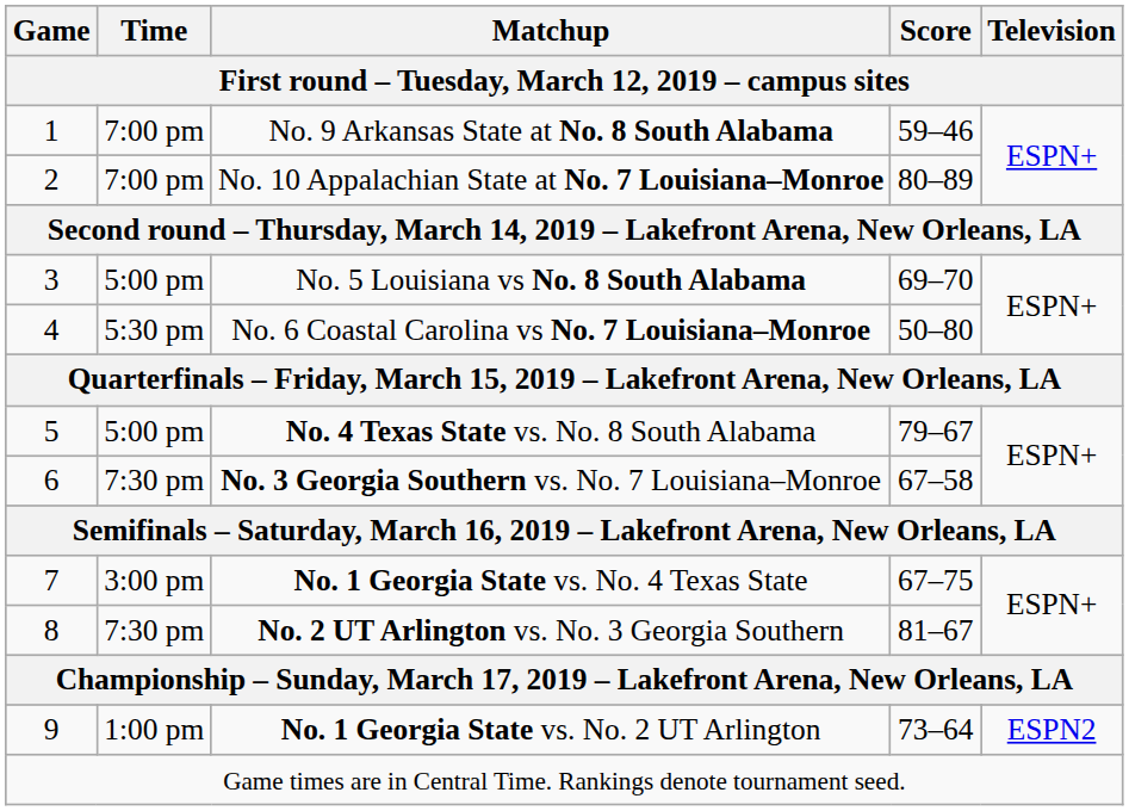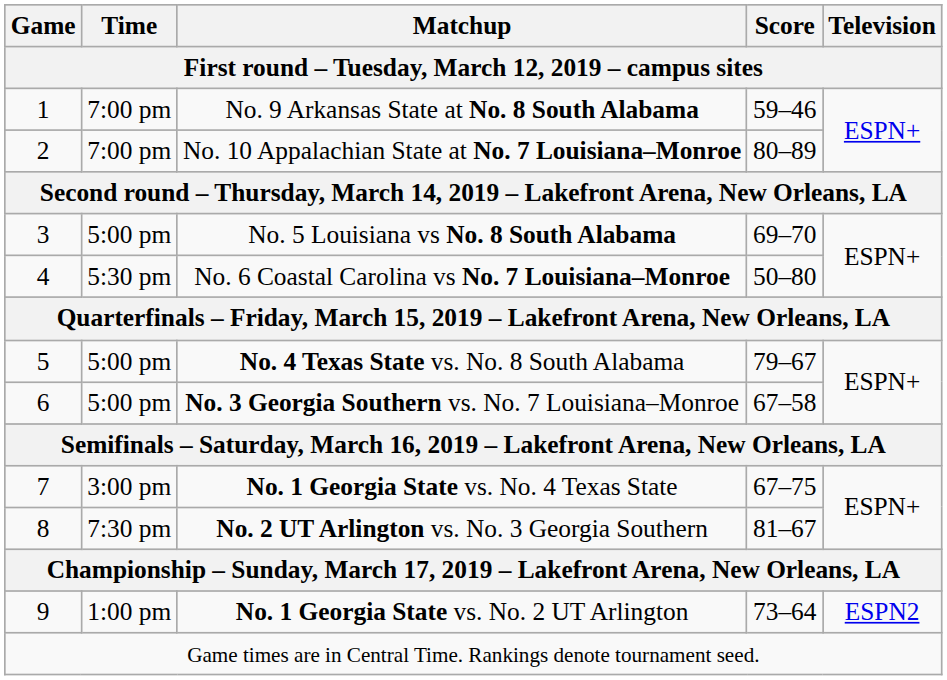 <table class="wikitable" style="font-size: 95%;text-align:center">
 <tr>
 <th>Game</th>
 <th>Time</th>
 <th>Matchup</th>
 <th>Score</th>
 <th>Television</th>
 </tr>
 <tr>
 <th colspan=6>First round – Tuesday, March 12, 2019 – campus sites</th>
 </tr>
 <tr>
 <td>1</td>
 <td>7:00 pm</td>
 <td>No. 9 Arkansas State at <strong>No. 8 South Alabama</strong></td>
 <td>59–46</td>
 <td rowspan=2><a href='#'>ESPN+</a></td>
 </tr>
 <tr>
 <td>2</td>
 <td>7:00 pm</td>
 <td>No. 10 Appalachian State at <strong>No. 7 Louisiana–Monroe</strong></td>
 <td>80–89</td>
 </tr>
 <tr>
 <th colspan=6>Second round – Thursday, March 14, 2019 – Lakefront Arena, New Orleans, LA</th>
 </tr>
 <tr>
 <td>3</td>
 <td>5:00 pm</td>
 <td>No. 5 Louisiana vs <strong>No. 8 South Alabama</strong></td>
 <td>69–70</td>
 <td rowspan=2>ESPN+</td>
 </tr>
 <tr>
 <td>4</td>
 <td>5:30 pm</td>
 <td>No. 6 Coastal Carolina vs <strong>No. 7 Louisiana–Monroe</strong></td>
 <td>50–80</td>
 </tr>
 <tr>
 <th colspan=6>Quarterfinals – Friday, March 15, 2019 – Lakefront Arena, New Orleans, LA</th>
 </tr>
 <tr>
 <td>5</td>
 <td>5:00 pm</td>
 <td><strong>No. 4 Texas State</strong> vs. No. 8 South Alabama</td>
 <td>79–67</td>
 <td rowspan=2>ESPN+</td>
 </tr>
 <tr>
 <td>6</td>
-<td>7:30 pm</td>
+<td>5:00 pm</td>
 <td><strong>No. 3 Georgia Southern</strong> vs. No. 7 Louisiana–Monroe</td>
 <td>67–58</td>
 </tr>
 <tr>
 <th colspan=6>Semifinals – Saturday, March 16, 2019 – Lakefront Arena, New Orleans, LA</th>
 </tr>
 <tr>
 <td>7</td>
 <td>3:00 pm</td>
 <td><strong>No. 1 Georgia State</strong> vs. No. 4 Texas State</td>
 <td>67–75</td>
 <td rowspan=2>ESPN+</td>
 </tr>
 <tr>
 <td>8</td>
 <td>7:30 pm</td>
 <td><strong>No. 2 UT Arlington</strong> vs. No. 3 Georgia Southern</td>
 <td>81–67</td>
 </tr>
 <tr>
 <th colspan=6>Championship – Sunday, March 17, 2019 – Lakefront Arena, New Orleans, LA</th>
 </tr>
 <tr>
 <td>9</td>
 <td>1:00 pm</td>
 <td><strong>No. 1 Georgia State</strong> vs. No. 2 UT Arlington</td>
 <td>73–64</td>
 <td><a href='#'>ESPN2</a></td>
 </tr>
 <tr>
 <td colspan=6><small>Game times are in Central Time. Rankings denote tournament seed.</small></td>
 </tr>
 </table>
